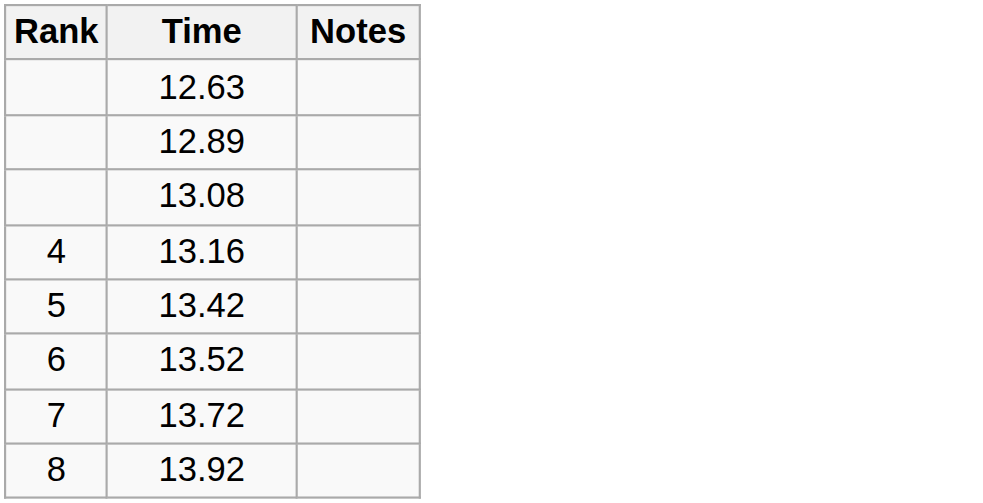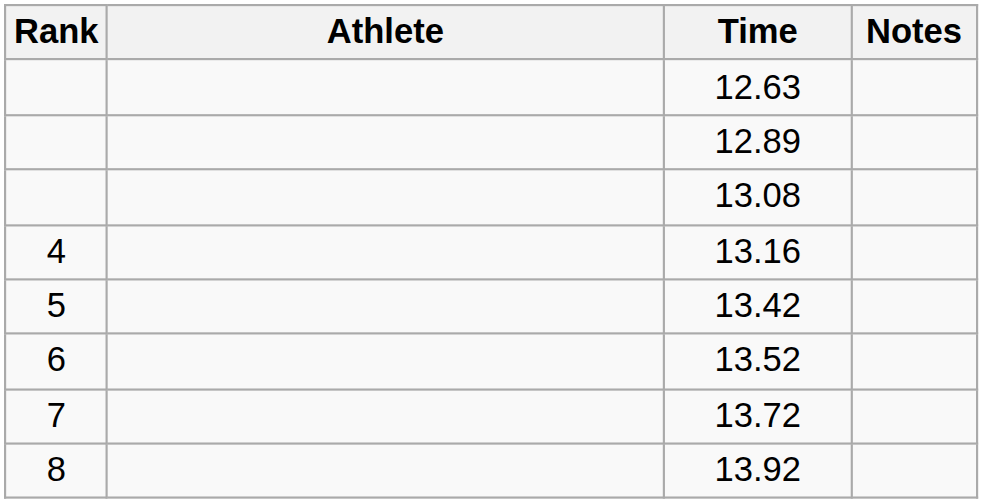 <table class="wikitable" style="text-align:center">
 <tr>
 <th width=40>Rank</th>
+<th width=250>Athlete</th>
 <th width=80>Time</th>
 <th width=50>Notes</th>
 </tr>
 <tr>
 <td></td>
+<td align=left></td>
 <td>12.63</td>
 <td></td>
 </tr>
 <tr>
 <td></td>
+<td align=left></td>
 <td>12.89</td>
 <td></td>
 </tr>
 <tr>
 <td></td>
+<td align=left></td>
 <td>13.08</td>
 <td></td>
 </tr>
 <tr>
 <td>4</td>
+<td align=left></td>
 <td>13.16</td>
 <td></td>
 </tr>
 <tr>
 <td>5</td>
+<td align=left></td>
 <td>13.42</td>
 <td></td>
 </tr>
 <tr>
 <td>6</td>
+<td align=left></td>
 <td>13.52</td>
 <td></td>
 </tr>
 <tr>
 <td>7</td>
+<td align=left></td>
 <td>13.72</td>
 <td></td>
 </tr>
 <tr>
 <td>8</td>
+<td align=left></td>
 <td>13.92</td>
 <td></td>
 </tr>
 </table>
